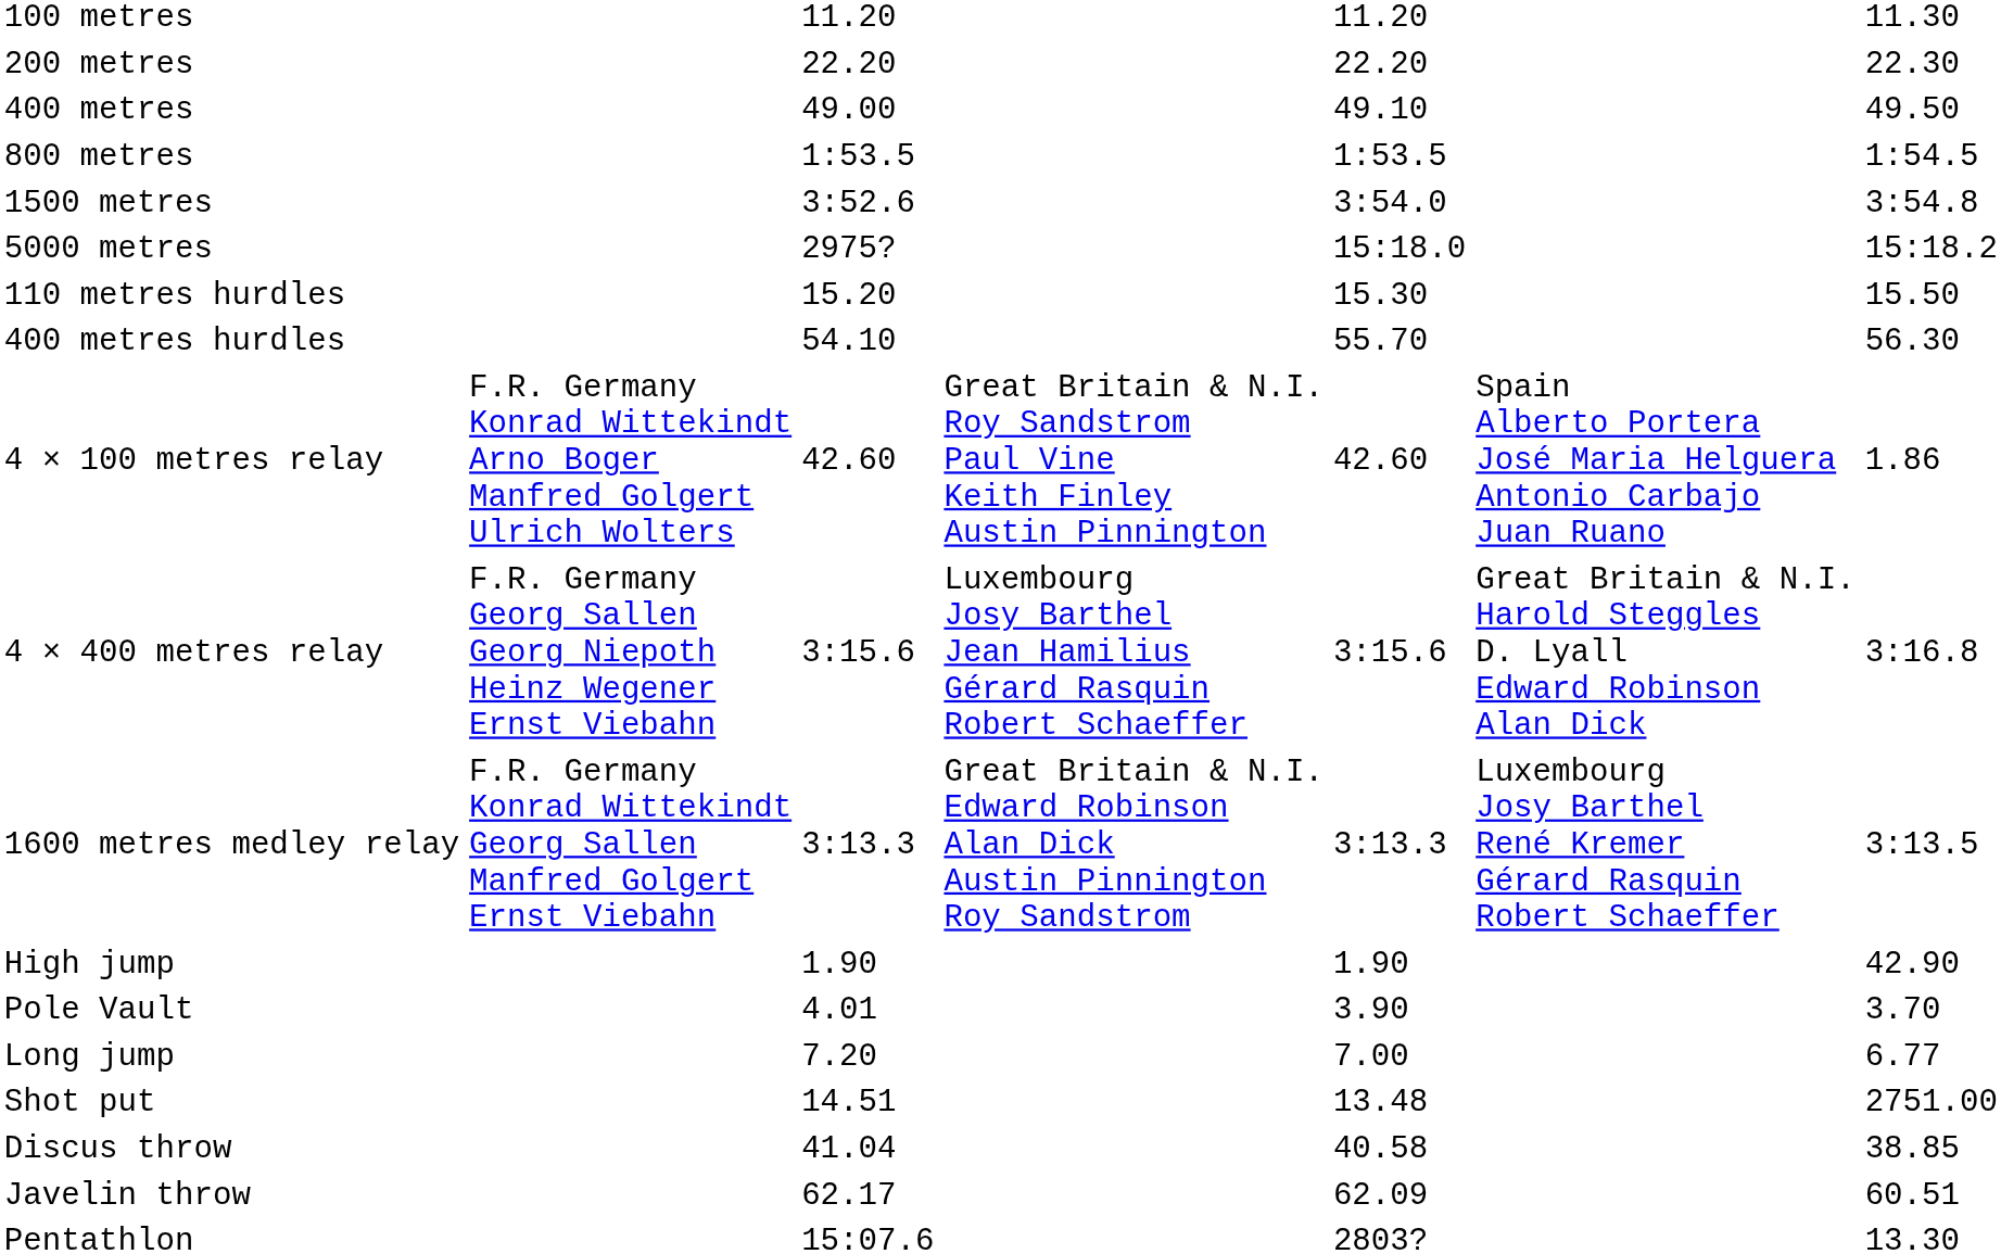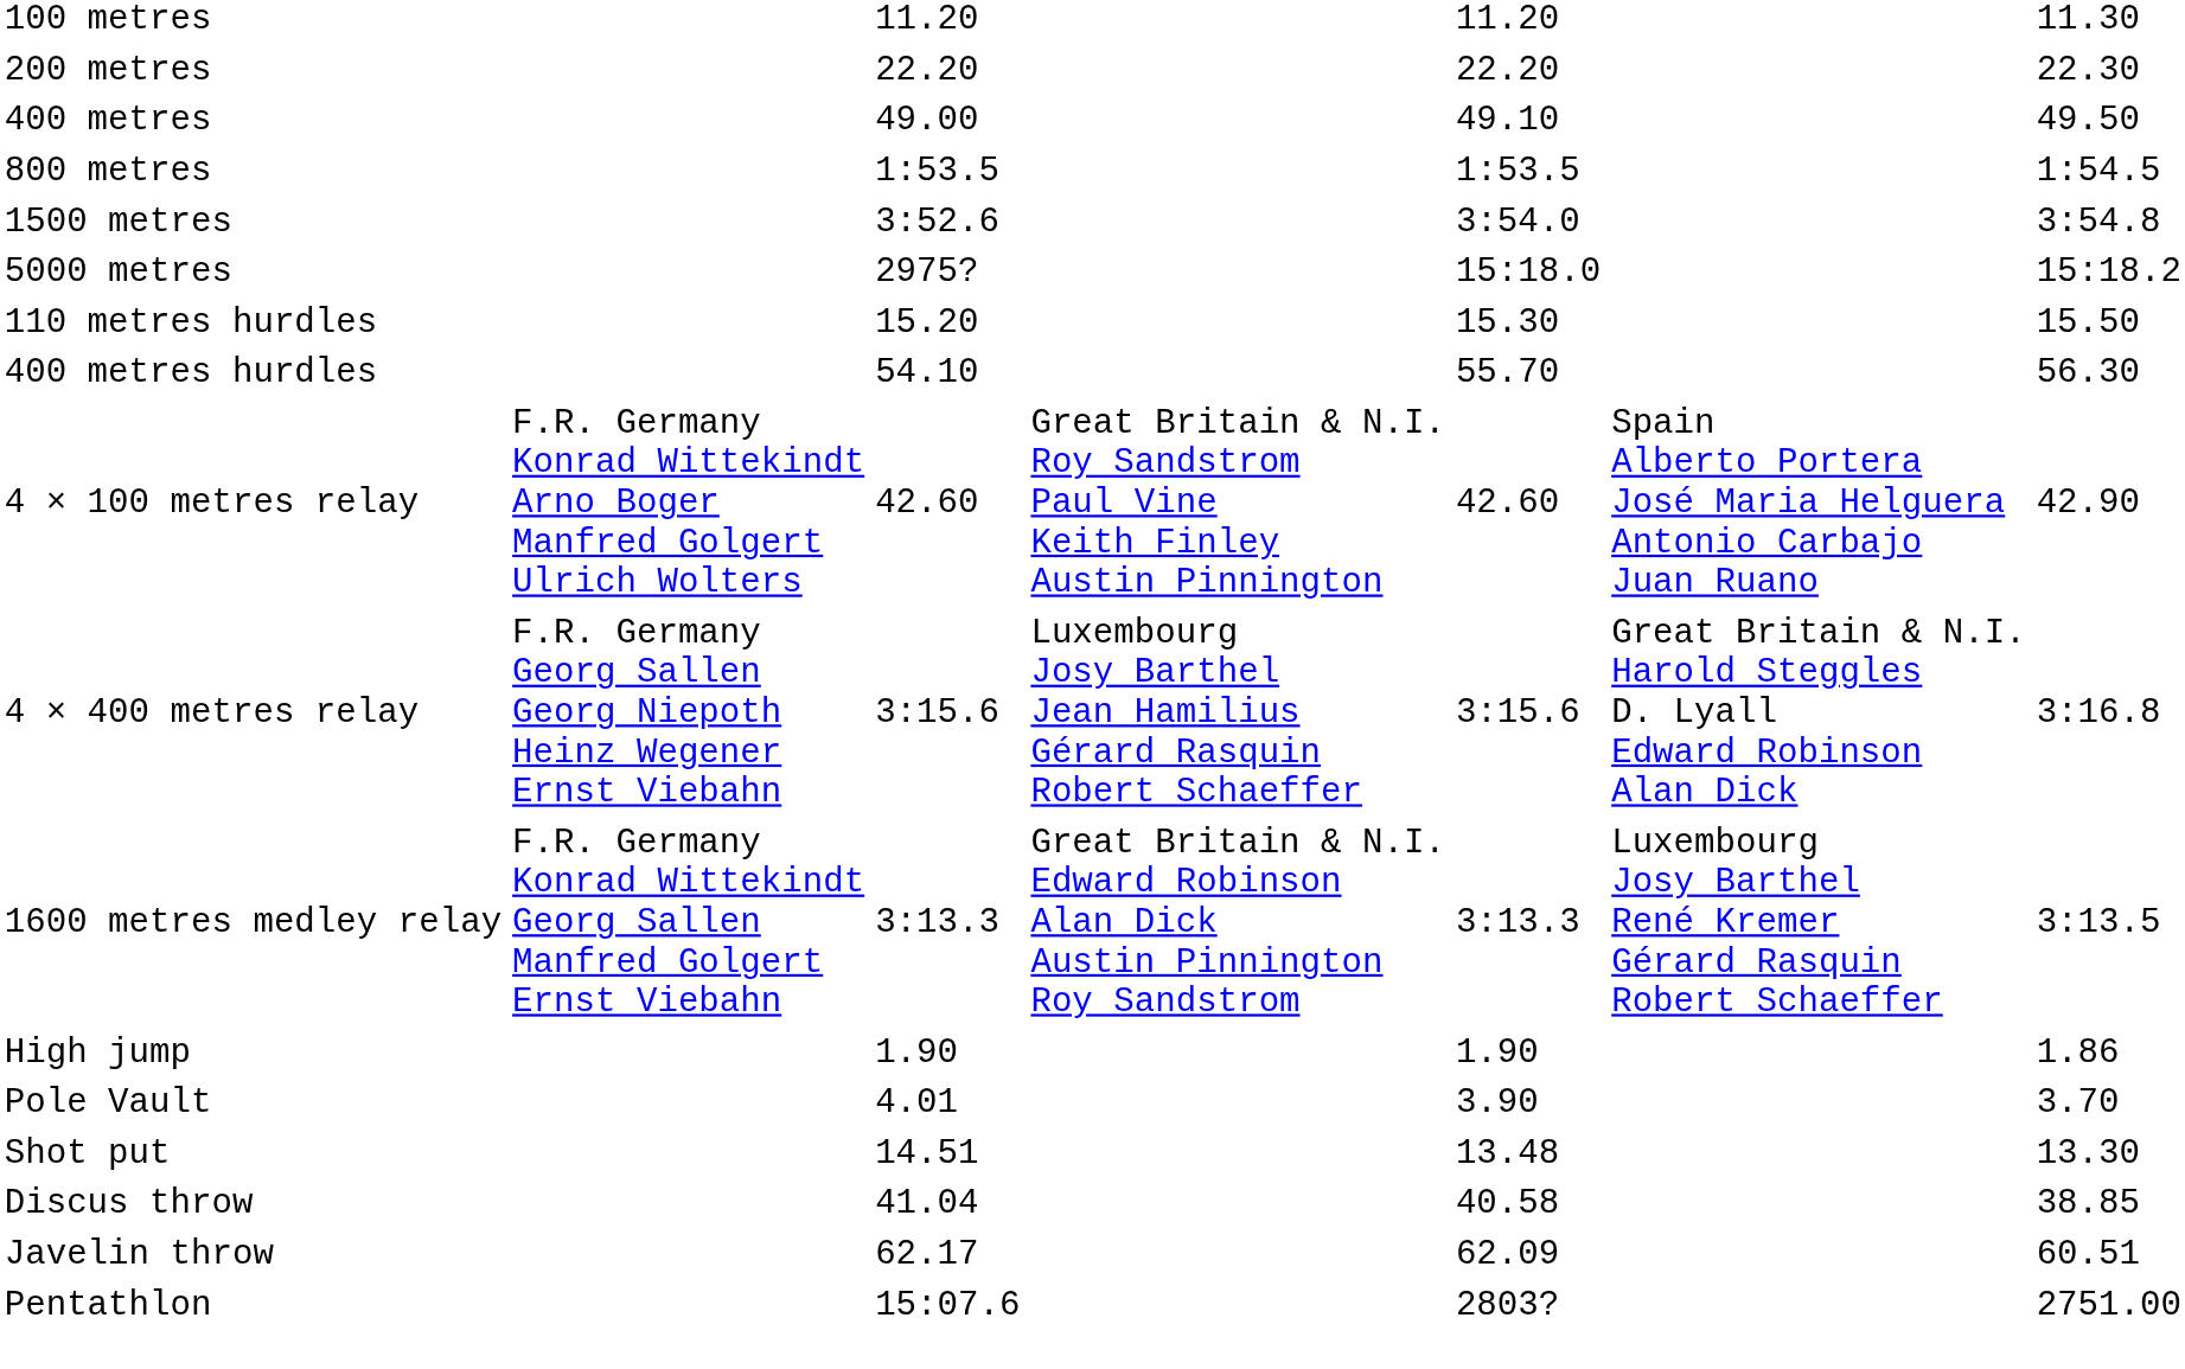 <table>
 <tr>
 <td>100 metres</td>
 <td></td>
 <td>11.20</td>
 <td></td>
 <td>11.20</td>
 <td></td>
 <td>11.30</td>
 </tr>
 <tr>
 <td>200 metres</td>
 <td></td>
 <td>22.20</td>
 <td></td>
 <td>22.20</td>
 <td></td>
 <td>22.30</td>
 </tr>
 <tr>
 <td>400 metres</td>
 <td></td>
 <td>49.00</td>
 <td></td>
 <td>49.10</td>
 <td></td>
 <td>49.50</td>
 </tr>
 <tr>
 <td>800 metres</td>
 <td></td>
 <td>1:53.5</td>
 <td></td>
 <td>1:53.5</td>
 <td></td>
 <td>1:54.5</td>
 </tr>
 <tr>
 <td>1500 metres</td>
 <td></td>
 <td>3:52.6</td>
 <td></td>
 <td>3:54.0</td>
 <td></td>
 <td>3:54.8</td>
 </tr>
 <tr>
 <td>5000 metres</td>
 <td></td>
 <td>2975?</td>
 <td></td>
 <td>15:18.0</td>
 <td></td>
 <td>15:18.2</td>
 </tr>
 <tr>
 <td>110 metres hurdles</td>
 <td></td>
 <td>15.20</td>
 <td></td>
 <td>15.30</td>
 <td></td>
 <td>15.50</td>
 </tr>
 <tr>
 <td>400 metres hurdles</td>
 <td></td>
 <td>54.10</td>
 <td></td>
 <td>55.70</td>
 <td></td>
 <td>56.30</td>
 </tr>
 <tr>
 <td>4 × 100 metres relay</td>
 <td>F.R. Germany<br><a href='#'>Konrad Wittekindt</a><br><a href='#'>Arno Boger</a><br><a href='#'>Manfred Golgert</a><br><a href='#'>Ulrich Wolters</a></td>
 <td>42.60</td>
 <td>Great Britain & N.I.<br><a href='#'>Roy Sandstrom</a><br><a href='#'>Paul Vine</a><br><a href='#'>Keith Finley</a><br><a href='#'>Austin Pinnington</a></td>
 <td>42.60</td>
 <td>Spain<br><a href='#'>Alberto Portera</a><br><a href='#'>José Maria Helguera</a><br><a href='#'>Antonio Carbajo</a><br><a href='#'>Juan Ruano</a></td>
-<td>1.86</td>
+<td>42.90</td>
 </tr>
 <tr>
 <td>4 × 400 metres relay</td>
 <td>F.R. Germany<br><a href='#'>Georg Sallen</a><br><a href='#'>Georg Niepoth</a><br><a href='#'>Heinz Wegener</a><br><a href='#'>Ernst Viebahn</a></td>
 <td>3:15.6</td>
 <td>Luxembourg<br><a href='#'>Josy Barthel</a><br><a href='#'>Jean Hamilius</a><br><a href='#'>Gérard Rasquin</a><br><a href='#'>Robert Schaeffer</a></td>
 <td>3:15.6</td>
 <td>Great Britain & N.I.<br><a href='#'>Harold Steggles</a><br>D. Lyall<br><a href='#'>Edward Robinson</a><br><a href='#'>Alan Dick</a></td>
 <td>3:16.8</td>
 </tr>
 <tr>
 <td>1600 metres medley relay</td>
 <td>F.R. Germany<br><a href='#'>Konrad Wittekindt</a><br><a href='#'>Georg Sallen</a><br><a href='#'>Manfred Golgert</a><br><a href='#'>Ernst Viebahn</a></td>
 <td>3:13.3</td>
 <td>Great Britain & N.I.<br><a href='#'>Edward Robinson</a><br><a href='#'>Alan Dick</a><br><a href='#'>Austin Pinnington</a><br><a href='#'>Roy Sandstrom</a></td>
 <td>3:13.3</td>
 <td>Luxembourg<br><a href='#'>Josy Barthel</a><br><a href='#'>René Kremer</a><br><a href='#'>Gérard Rasquin</a><br><a href='#'>Robert Schaeffer</a></td>
 <td>3:13.5</td>
 </tr>
 <tr>
 <td>High jump</td>
 <td></td>
 <td>1.90</td>
 <td></td>
 <td>1.90</td>
 <td></td>
-<td>42.90</td>
+<td>1.86</td>
 </tr>
 <tr>
 <td>Pole Vault</td>
 <td></td>
 <td>4.01</td>
 <td></td>
 <td>3.90</td>
 <td></td>
 <td>3.70</td>
 </tr>
 <tr>
-<td>Long jump</td>
-<td></td>
-<td>7.20</td>
-<td></td>
-<td>7.00</td>
-<td></td>
-<td>6.77</td>
-</tr>
-<tr>
 <td>Shot put</td>
 <td></td>
 <td>14.51</td>
 <td></td>
 <td>13.48</td>
 <td></td>
-<td>2751.00</td>
+<td>13.30</td>
 </tr>
 <tr>
 <td>Discus throw</td>
 <td></td>
 <td>41.04</td>
 <td></td>
 <td>40.58</td>
 <td></td>
 <td>38.85</td>
 </tr>
 <tr>
 <td>Javelin throw</td>
 <td></td>
 <td>62.17</td>
 <td></td>
 <td>62.09</td>
 <td></td>
 <td>60.51</td>
 </tr>
 <tr>
 <td>Pentathlon</td>
 <td></td>
 <td>15:07.6</td>
 <td></td>
 <td>2803?</td>
 <td></td>
-<td>13.30</td>
+<td>2751.00</td>
 </tr>
 </table>
